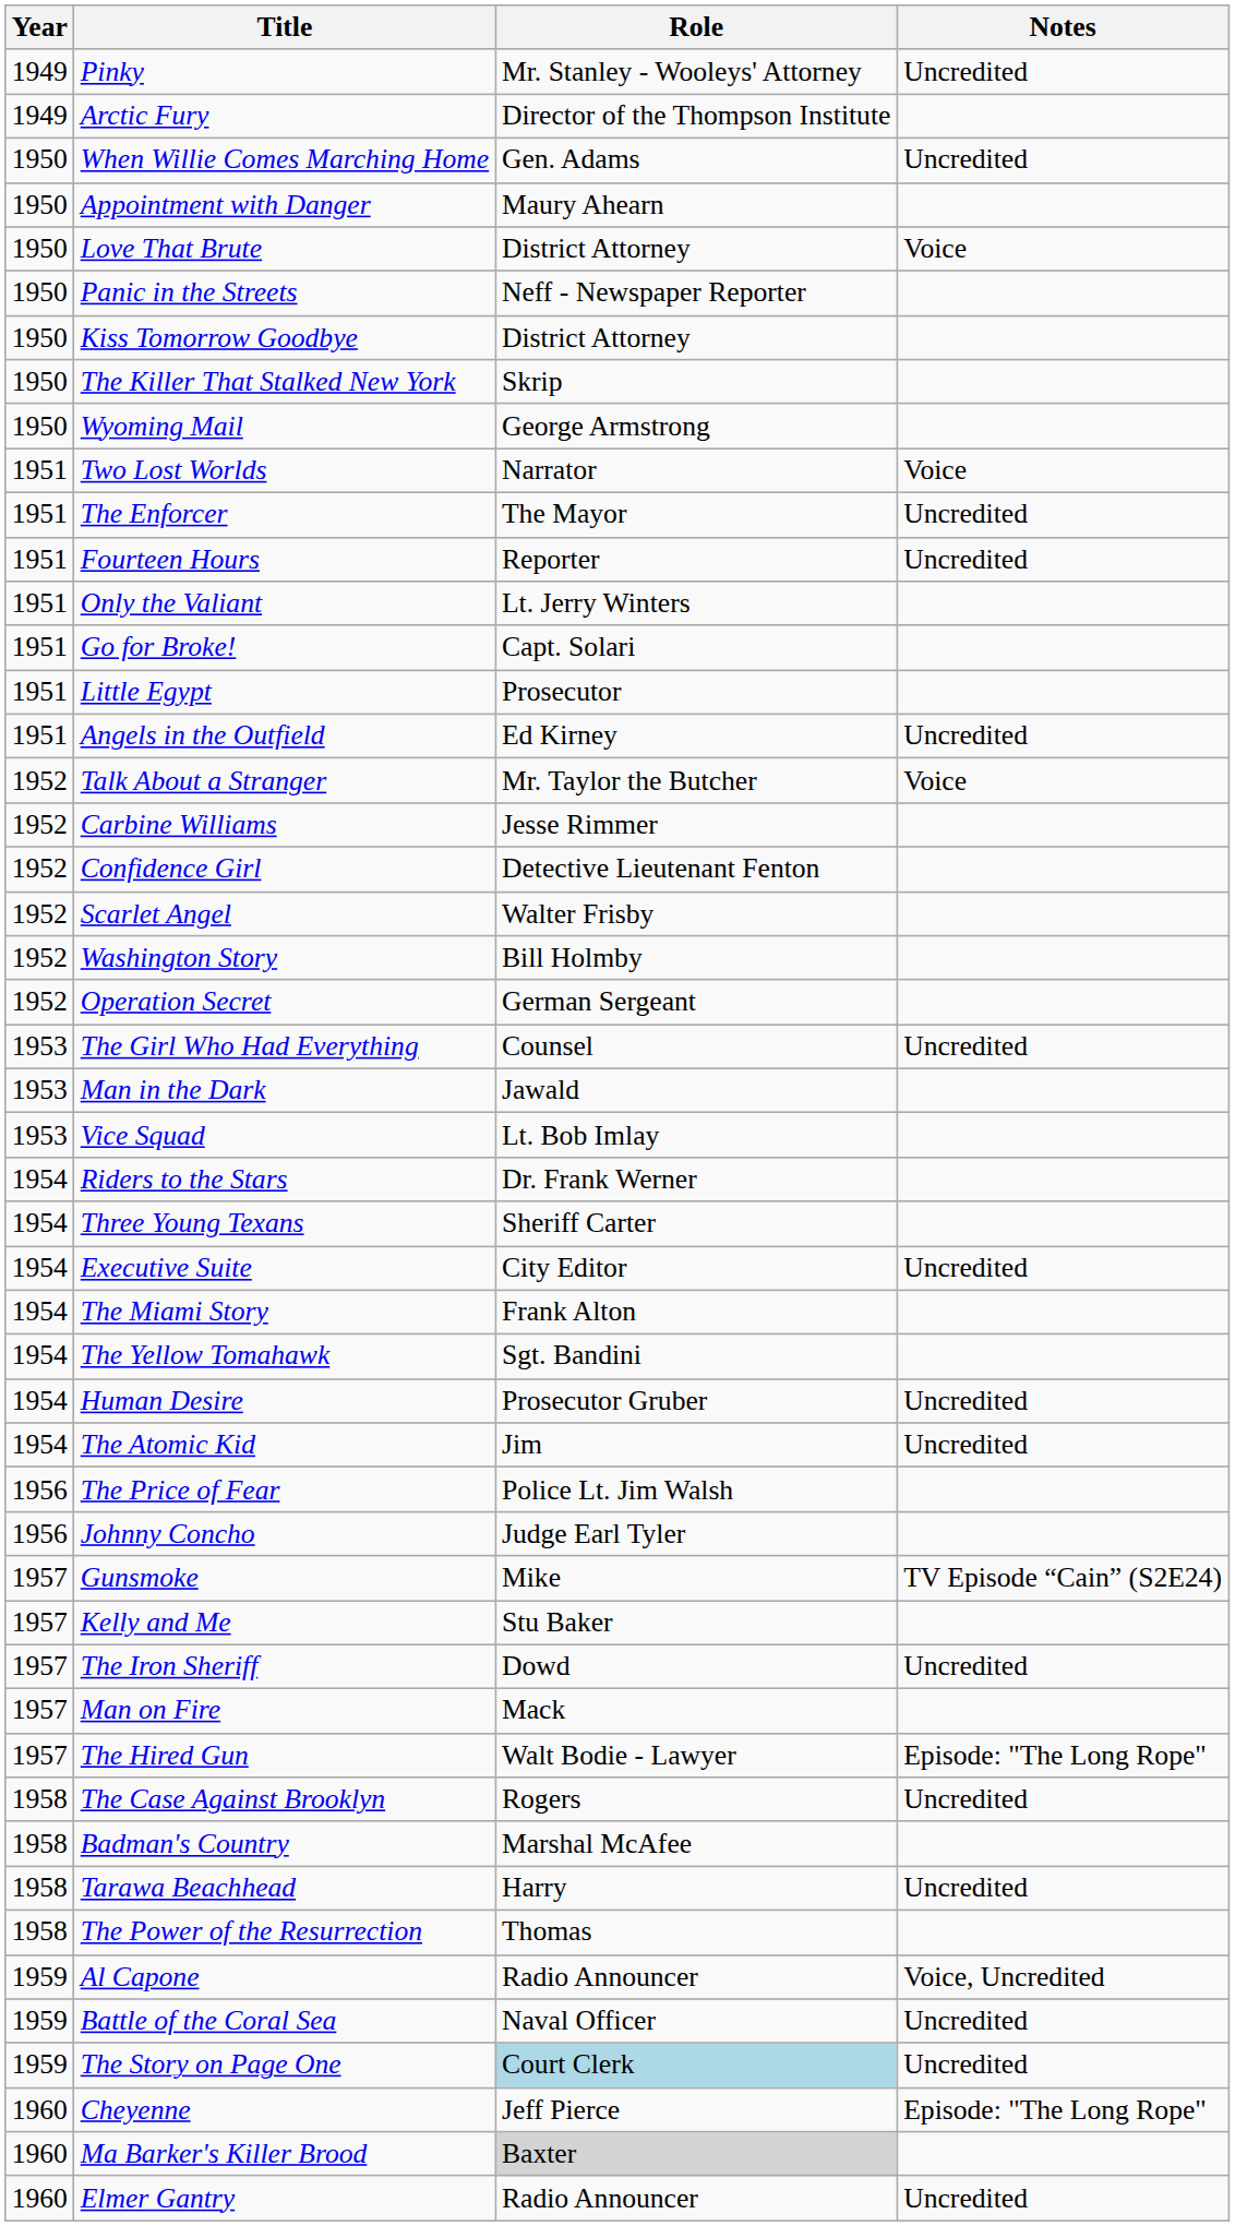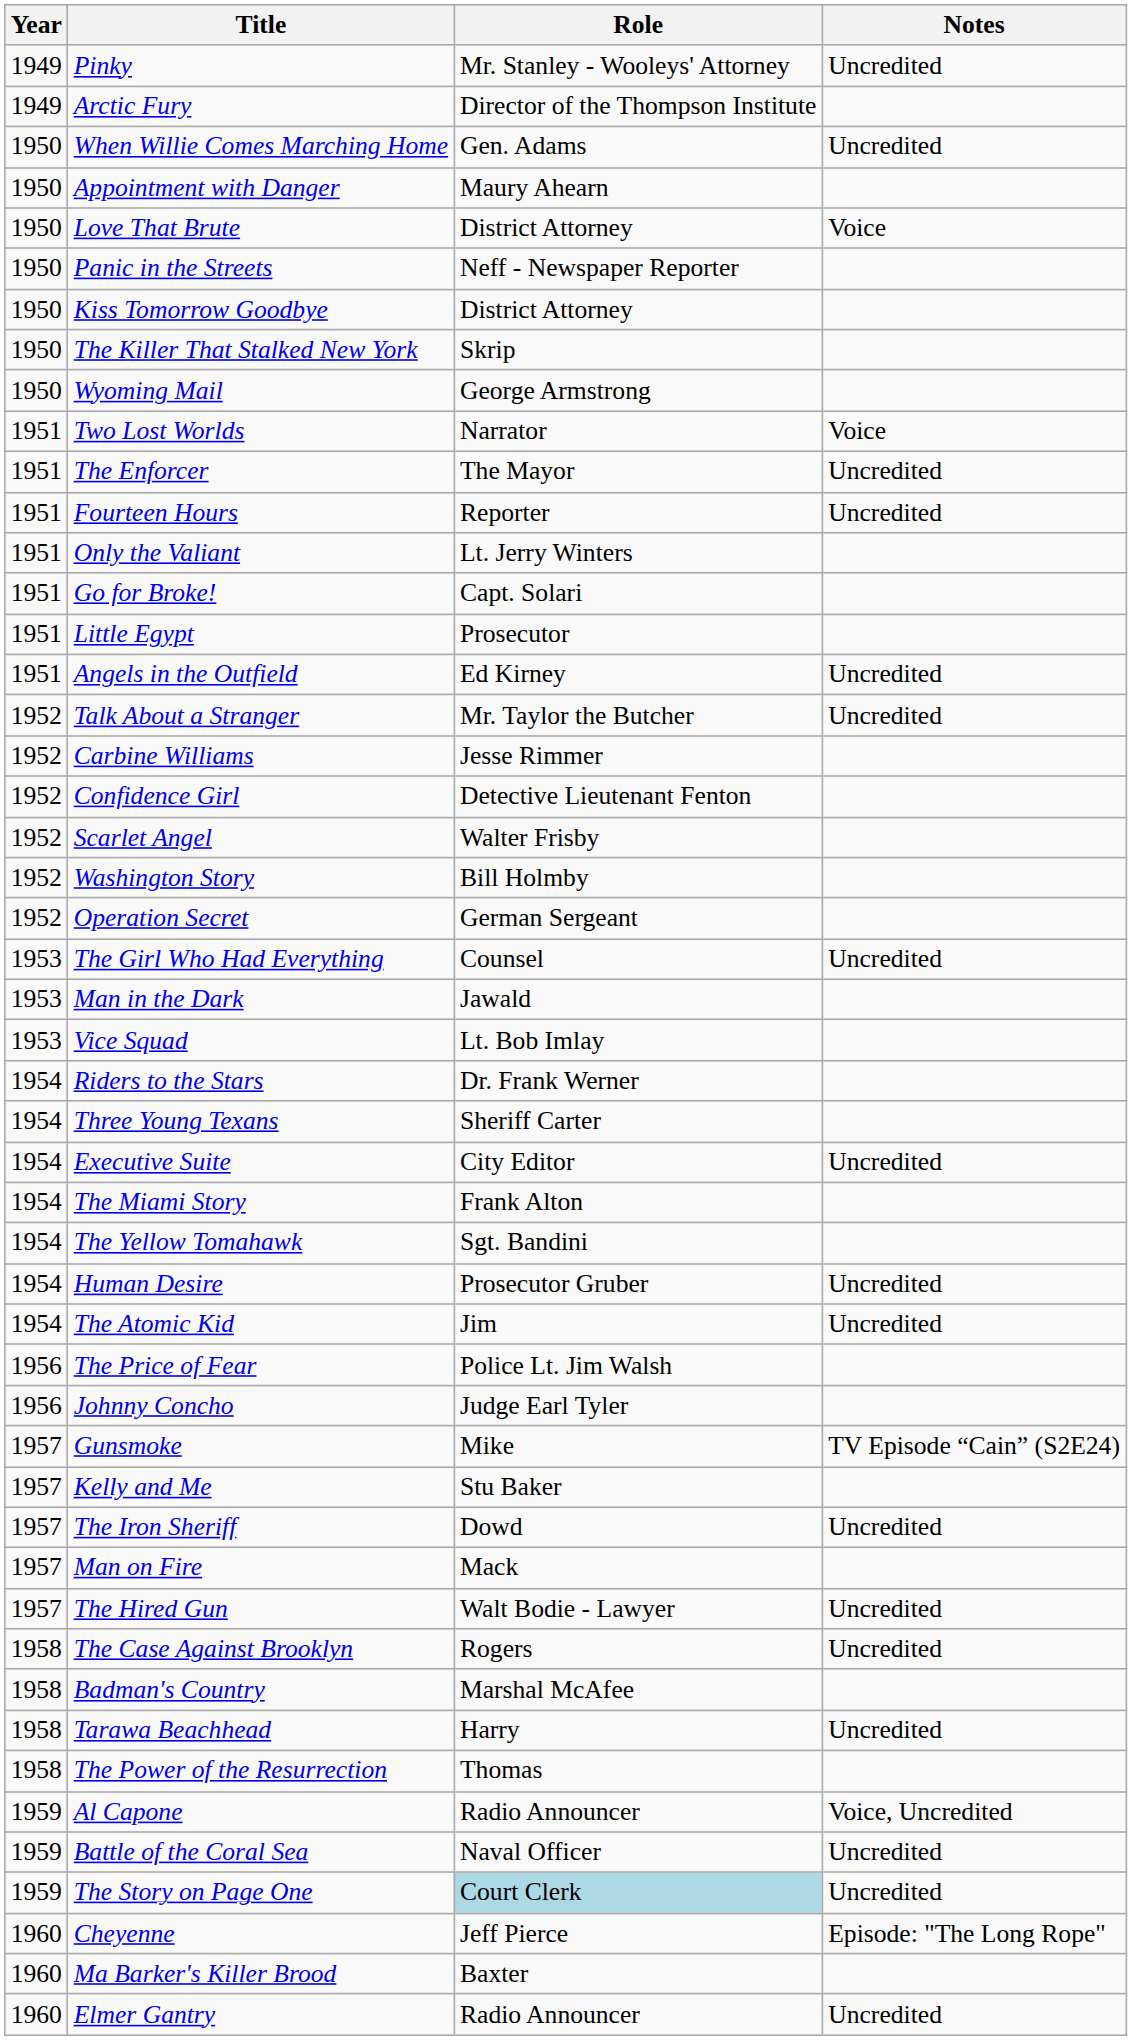 <table class="wikitable">
 <tr>
 <th>Year</th>
 <th>Title</th>
 <th>Role</th>
 <th>Notes</th>
 </tr>
 <tr>
 <td>1949</td>
 <td><em><a href='#'>Pinky</a></em></td>
 <td>Mr. Stanley - Wooleys' Attorney</td>
 <td>Uncredited</td>
 </tr>
 <tr>
 <td>1949</td>
 <td><em><a href='#'>Arctic Fury</a></em></td>
 <td>Director of the Thompson Institute</td>
 <td></td>
 </tr>
 <tr>
 <td>1950</td>
 <td><em><a href='#'>When Willie Comes Marching Home</a></em></td>
 <td>Gen. Adams</td>
 <td>Uncredited</td>
 </tr>
 <tr>
 <td>1950</td>
 <td><em><a href='#'>Appointment with Danger</a></em></td>
 <td>Maury Ahearn</td>
 <td></td>
 </tr>
 <tr>
 <td>1950</td>
 <td><em><a href='#'>Love That Brute</a></em></td>
 <td>District Attorney</td>
 <td>Voice</td>
 </tr>
 <tr>
 <td>1950</td>
 <td><em><a href='#'>Panic in the Streets</a></em></td>
 <td>Neff - Newspaper Reporter</td>
 <td></td>
 </tr>
 <tr>
 <td>1950</td>
 <td><em><a href='#'>Kiss Tomorrow Goodbye</a></em></td>
 <td>District Attorney</td>
 <td></td>
 </tr>
 <tr>
 <td>1950</td>
 <td><em><a href='#'>The Killer That Stalked New York</a></em></td>
 <td>Skrip</td>
 <td></td>
 </tr>
 <tr>
 <td>1950</td>
 <td><em><a href='#'>Wyoming Mail</a></em></td>
 <td>George Armstrong</td>
 <td></td>
 </tr>
 <tr>
 <td>1951</td>
 <td><em><a href='#'>Two Lost Worlds</a></em></td>
 <td>Narrator</td>
 <td>Voice</td>
 </tr>
 <tr>
 <td>1951</td>
 <td><em><a href='#'>The Enforcer</a></em></td>
 <td>The Mayor</td>
 <td>Uncredited</td>
 </tr>
 <tr>
 <td>1951</td>
 <td><em><a href='#'>Fourteen Hours</a></em></td>
 <td>Reporter</td>
 <td>Uncredited</td>
 </tr>
 <tr>
 <td>1951</td>
 <td><em><a href='#'>Only the Valiant</a></em></td>
 <td>Lt. Jerry Winters</td>
 <td></td>
 </tr>
 <tr>
 <td>1951</td>
 <td><em><a href='#'>Go for Broke!</a></em></td>
 <td>Capt. Solari</td>
 <td></td>
 </tr>
 <tr>
 <td>1951</td>
 <td><em><a href='#'>Little Egypt</a></em></td>
 <td>Prosecutor</td>
 <td></td>
 </tr>
 <tr>
 <td>1951</td>
 <td><em><a href='#'>Angels in the Outfield</a></em></td>
 <td>Ed Kirney</td>
 <td>Uncredited</td>
 </tr>
 <tr>
 <td>1952</td>
 <td><em><a href='#'>Talk About a Stranger</a></em></td>
 <td>Mr. Taylor the Butcher</td>
-<td>Voice</td>
+<td>Uncredited</td>
 </tr>
 <tr>
 <td>1952</td>
 <td><em><a href='#'>Carbine Williams</a></em></td>
 <td>Jesse Rimmer</td>
 <td></td>
 </tr>
 <tr>
 <td>1952</td>
 <td><em><a href='#'>Confidence Girl</a></em></td>
 <td>Detective Lieutenant Fenton</td>
 <td></td>
 </tr>
 <tr>
 <td>1952</td>
 <td><em><a href='#'>Scarlet Angel</a></em></td>
 <td>Walter Frisby</td>
 <td></td>
 </tr>
 <tr>
 <td>1952</td>
 <td><em><a href='#'>Washington Story</a></em></td>
 <td>Bill Holmby</td>
 <td></td>
 </tr>
 <tr>
 <td>1952</td>
 <td><em><a href='#'>Operation Secret</a></em></td>
 <td>German Sergeant</td>
 <td></td>
 </tr>
 <tr>
 <td>1953</td>
 <td><em><a href='#'>The Girl Who Had Everything</a></em></td>
 <td>Counsel</td>
 <td>Uncredited</td>
 </tr>
 <tr>
 <td>1953</td>
 <td><em><a href='#'>Man in the Dark</a></em></td>
 <td>Jawald</td>
 <td></td>
 </tr>
 <tr>
 <td>1953</td>
 <td><em><a href='#'>Vice Squad</a></em></td>
 <td>Lt. Bob Imlay</td>
 <td></td>
 </tr>
 <tr>
 <td>1954</td>
 <td><em><a href='#'>Riders to the Stars</a></em></td>
 <td>Dr. Frank Werner</td>
 <td></td>
 </tr>
 <tr>
 <td>1954</td>
 <td><em><a href='#'>Three Young Texans</a></em></td>
 <td>Sheriff Carter</td>
 <td></td>
 </tr>
 <tr>
 <td>1954</td>
 <td><em><a href='#'>Executive Suite</a></em></td>
 <td>City Editor</td>
 <td>Uncredited</td>
 </tr>
 <tr>
 <td>1954</td>
 <td><em><a href='#'>The Miami Story</a></em></td>
 <td>Frank Alton</td>
 <td></td>
 </tr>
 <tr>
 <td>1954</td>
 <td><em><a href='#'>The Yellow Tomahawk</a></em></td>
 <td>Sgt. Bandini</td>
 <td></td>
 </tr>
 <tr>
 <td>1954</td>
 <td><em><a href='#'>Human Desire</a></em></td>
 <td>Prosecutor Gruber</td>
 <td>Uncredited</td>
 </tr>
 <tr>
 <td>1954</td>
 <td><em><a href='#'>The Atomic Kid</a></em></td>
 <td>Jim</td>
 <td>Uncredited</td>
 </tr>
 <tr>
 <td>1956</td>
 <td><em><a href='#'>The Price of Fear</a></em></td>
 <td>Police Lt. Jim Walsh</td>
 <td></td>
 </tr>
 <tr>
 <td>1956</td>
 <td><em><a href='#'>Johnny Concho</a></em></td>
 <td>Judge Earl Tyler</td>
 <td></td>
 </tr>
 <tr>
 <td>1957</td>
 <td><em><a href='#'>Gunsmoke</a></em></td>
 <td>Mike</td>
 <td>TV Episode “Cain” (S2E24)</td>
 </tr>
 <tr>
 <td>1957</td>
 <td><em><a href='#'>Kelly and Me</a></em></td>
 <td>Stu Baker</td>
 <td></td>
 </tr>
 <tr>
 <td>1957</td>
 <td><em><a href='#'>The Iron Sheriff</a></em></td>
 <td>Dowd</td>
 <td>Uncredited</td>
 </tr>
 <tr>
 <td>1957</td>
 <td><em><a href='#'>Man on Fire</a></em></td>
 <td>Mack</td>
 <td></td>
 </tr>
 <tr>
 <td>1957</td>
 <td><em><a href='#'>The Hired Gun</a></em></td>
 <td>Walt Bodie - Lawyer</td>
-<td>Episode: "The Long Rope"</td>
+<td>Uncredited</td>
 </tr>
 <tr>
 <td>1958</td>
 <td><em><a href='#'>The Case Against Brooklyn</a></em></td>
 <td>Rogers</td>
 <td>Uncredited</td>
 </tr>
 <tr>
 <td>1958</td>
 <td><em><a href='#'>Badman's Country</a></em></td>
 <td>Marshal McAfee</td>
 <td></td>
 </tr>
 <tr>
 <td>1958</td>
 <td><em><a href='#'>Tarawa Beachhead</a></em></td>
 <td>Harry</td>
 <td>Uncredited</td>
 </tr>
 <tr>
 <td>1958</td>
 <td><em><a href='#'>The Power of the Resurrection</a></em></td>
 <td>Thomas</td>
 <td></td>
 </tr>
 <tr>
 <td>1959</td>
 <td><em><a href='#'>Al Capone</a></em></td>
 <td>Radio Announcer</td>
 <td>Voice, Uncredited</td>
 </tr>
 <tr>
 <td>1959</td>
 <td><em><a href='#'>Battle of the Coral Sea</a></em></td>
 <td>Naval Officer</td>
 <td>Uncredited</td>
 </tr>
 <tr>
 <td>1959</td>
 <td><em><a href='#'>The Story on Page One</a></em></td>
 <td style="background: lightblue;">Court Clerk</td>
 <td>Uncredited</td>
 </tr>
 <tr>
 <td>1960</td>
 <td><em><a href='#'>Cheyenne</a></em></td>
 <td>Jeff Pierce</td>
 <td>Episode: "The Long Rope"</td>
 </tr>
 <tr>
 <td>1960</td>
 <td><em><a href='#'>Ma Barker's Killer Brood</a></em></td>
-<td style="background: lightgrey;">Baxter</td>
+<td>Baxter</td>
 <td></td>
 </tr>
 <tr>
 <td>1960</td>
 <td><em><a href='#'>Elmer Gantry</a></em></td>
 <td>Radio Announcer</td>
 <td>Uncredited</td>
 </tr>
 </table>
